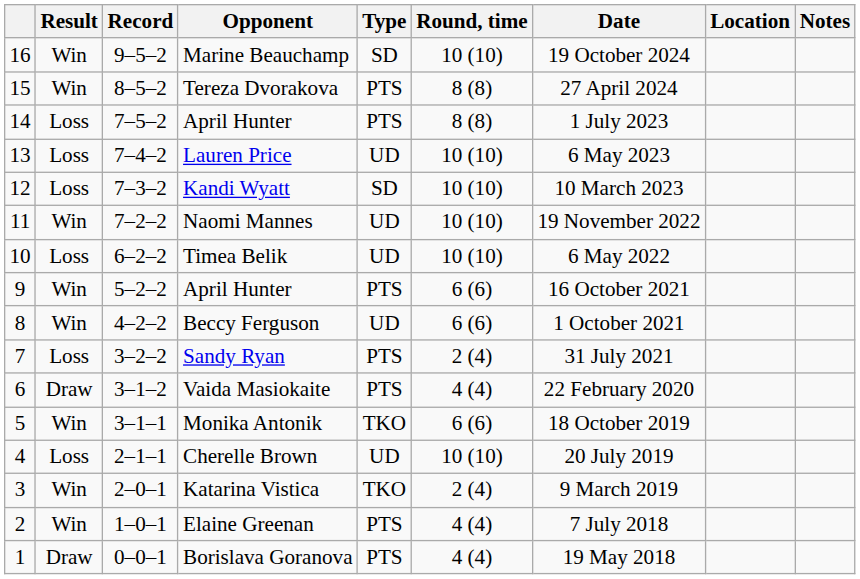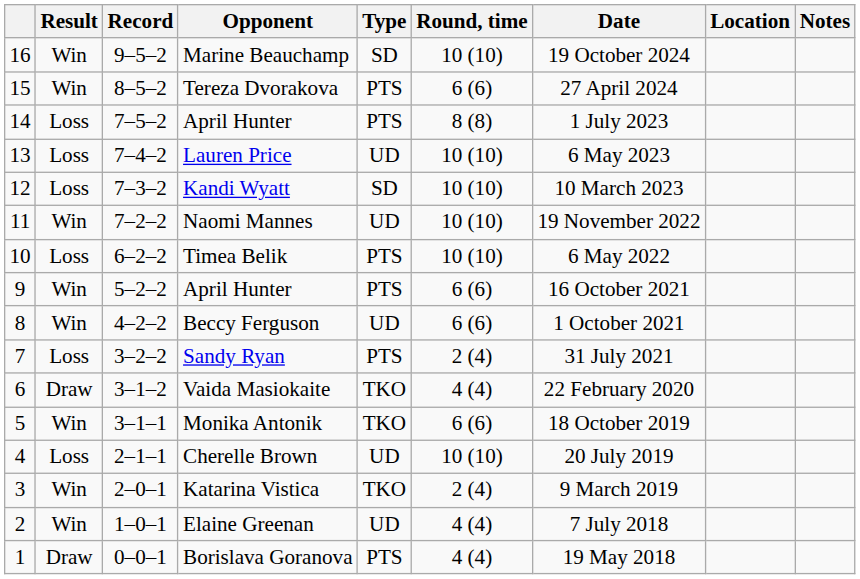 <table class="wikitable" style="text-align:center">
 <tr>
 <th></th>
 <th>Result</th>
 <th>Record</th>
 <th>Opponent</th>
 <th>Type</th>
 <th>Round, time</th>
 <th>Date</th>
 <th>Location</th>
 <th>Notes</th>
 </tr>
 <tr>
 <td>16</td>
 <td>Win</td>
 <td>9–5–2</td>
 <td align=left>Marine Beauchamp</td>
 <td>SD</td>
 <td>10 (10)</td>
 <td>19 October 2024</td>
 <td align=left></td>
 <td align=left></td>
 </tr>
 <tr>
 <td>15</td>
 <td>Win</td>
 <td>8–5–2</td>
 <td align=left>Tereza Dvorakova</td>
 <td>PTS</td>
-<td>8 (8)</td>
+<td>6 (6)</td>
 <td>27 April 2024</td>
 <td align=left></td>
 <td></td>
 </tr>
 <tr>
 <td>14</td>
 <td>Loss</td>
 <td>7–5–2</td>
 <td align=left>April Hunter</td>
 <td>PTS</td>
 <td>8 (8)</td>
 <td>1 July 2023</td>
 <td align=left></td>
 <td></td>
 </tr>
 <tr>
 <td>13</td>
 <td>Loss</td>
 <td>7–4–2</td>
 <td align=left><a href='#'>Lauren Price</a></td>
 <td>UD</td>
 <td>10 (10)</td>
 <td>6 May 2023</td>
 <td align=left></td>
 <td align=left></td>
 </tr>
 <tr>
 <td>12</td>
 <td>Loss</td>
 <td>7–3–2</td>
 <td align=left><a href='#'>Kandi Wyatt</a></td>
 <td>SD</td>
 <td>10 (10)</td>
 <td>10 March 2023</td>
 <td align=left></td>
 <td align=left></td>
 </tr>
 <tr>
 <td>11</td>
 <td>Win</td>
 <td>7–2–2</td>
 <td align=left>Naomi Mannes</td>
 <td>UD</td>
 <td>10 (10)</td>
 <td>19 November 2022</td>
 <td align=left></td>
 <td align=left></td>
 </tr>
 <tr>
 <td>10</td>
 <td>Loss</td>
 <td>6–2–2</td>
 <td align=left>Timea Belik</td>
-<td>UD</td>
+<td>PTS</td>
 <td>10 (10)</td>
 <td>6 May 2022</td>
 <td align=left></td>
 <td align=left></td>
 </tr>
 <tr>
 <td>9</td>
 <td>Win</td>
 <td>5–2–2</td>
 <td align=left>April Hunter</td>
 <td>PTS</td>
 <td>6 (6)</td>
 <td>16 October 2021</td>
 <td align=left></td>
 <td></td>
 </tr>
 <tr>
 <td>8</td>
 <td>Win</td>
 <td>4–2–2</td>
 <td align=left>Beccy Ferguson</td>
 <td>UD</td>
 <td>6 (6)</td>
 <td>1 October 2021</td>
 <td align=left></td>
 <td></td>
 </tr>
 <tr>
 <td>7</td>
 <td>Loss</td>
 <td>3–2–2</td>
 <td align=left><a href='#'>Sandy Ryan</a></td>
 <td>PTS</td>
 <td>2 (4)</td>
 <td>31 July 2021</td>
 <td align=left></td>
 <td></td>
 </tr>
 <tr>
 <td>6</td>
 <td>Draw</td>
 <td>3–1–2</td>
 <td align=left>Vaida Masiokaite</td>
-<td>PTS</td>
+<td>TKO</td>
 <td>4 (4)</td>
 <td>22 February 2020</td>
 <td align=left></td>
 <td></td>
 </tr>
 <tr>
 <td>5</td>
 <td>Win</td>
 <td>3–1–1</td>
 <td align=left>Monika Antonik</td>
 <td>TKO</td>
 <td>6 (6)</td>
 <td>18 October 2019</td>
 <td align=left></td>
 <td></td>
 </tr>
 <tr>
 <td>4</td>
 <td>Loss</td>
 <td>2–1–1</td>
 <td align=left>Cherelle Brown</td>
 <td>UD</td>
 <td>10 (10)</td>
 <td>20 July 2019</td>
 <td align=left></td>
 <td align=left></td>
 </tr>
 <tr>
 <td>3</td>
 <td>Win</td>
 <td>2–0–1</td>
 <td align=left>Katarina Vistica</td>
 <td>TKO</td>
 <td>2 (4)</td>
 <td>9 March 2019</td>
 <td align=left></td>
 <td></td>
 </tr>
 <tr>
 <td>2</td>
 <td>Win</td>
 <td>1–0–1</td>
 <td align=left>Elaine Greenan</td>
-<td>PTS</td>
+<td>UD</td>
 <td>4 (4)</td>
 <td>7 July 2018</td>
 <td align=left></td>
 <td></td>
 </tr>
 <tr>
 <td>1</td>
 <td>Draw</td>
 <td>0–0–1</td>
 <td align=left>Borislava Goranova</td>
 <td>PTS</td>
 <td>4 (4)</td>
 <td>19 May 2018</td>
 <td align=left></td>
 <td></td>
 </tr>
 </table>
